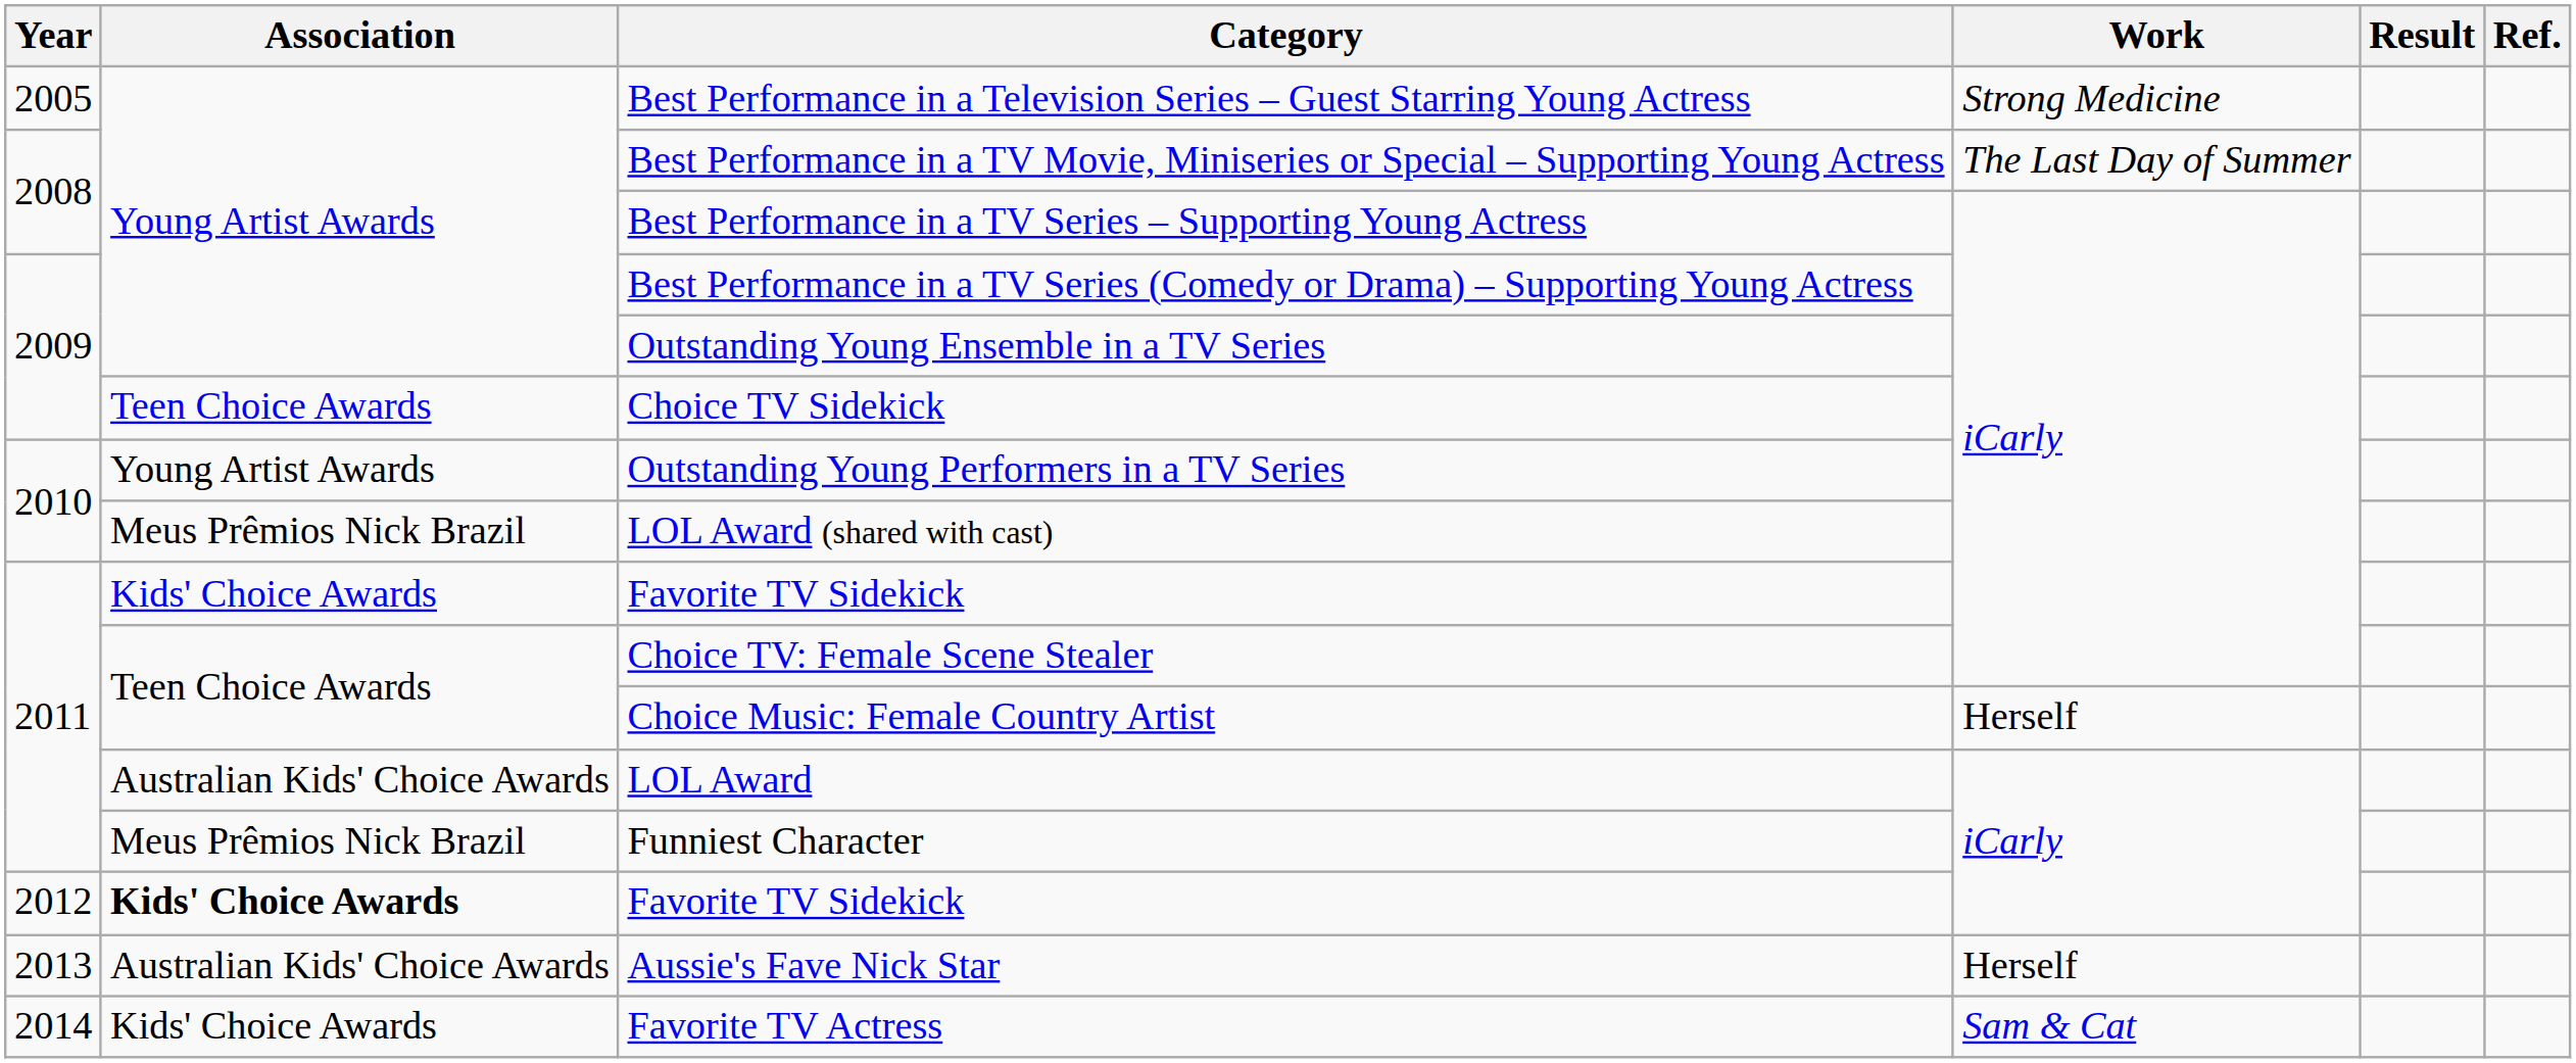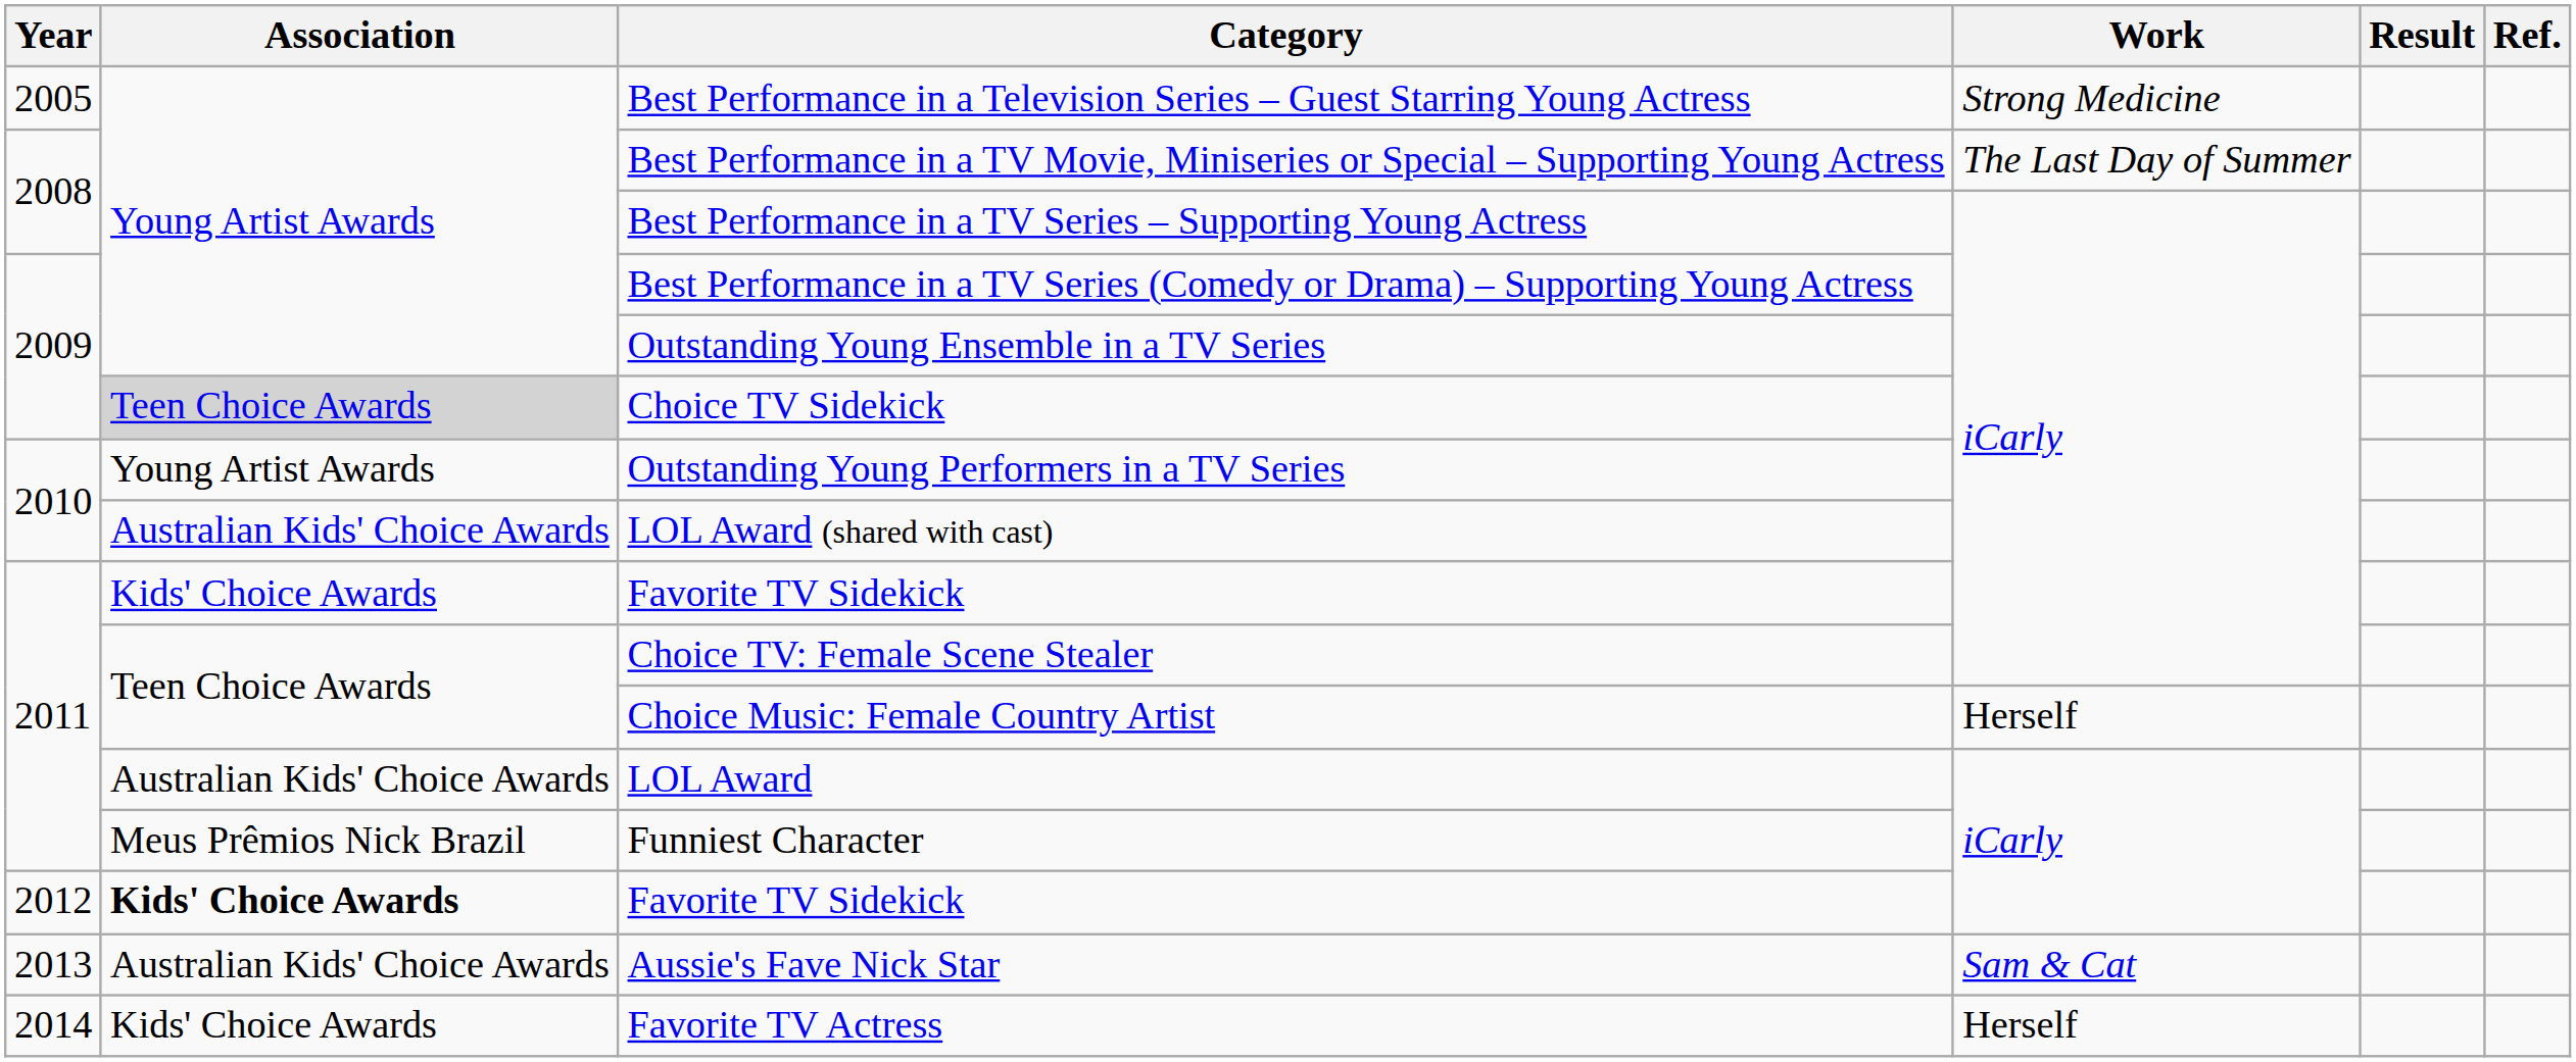 <table class="wikitable sortable">
 <tr>
 <th>Year</th>
 <th>Association</th>
 <th>Category</th>
 <th>Work</th>
 <th>Result</th>
 <th class="unsortable">Ref.</th>
 </tr>
 <tr>
 <td>2005</td>
 <td rowspan="5"><a href='#'>Young Artist Awards</a></td>
 <td><a href='#'>Best Performance in a Television Series – Guest Starring Young Actress</a></td>
 <td><em>Strong Medicine</em></td>
 <td></td>
 <td style="text-align:center;"></td>
 </tr>
 <tr>
 <td rowspan="2">2008</td>
 <td><a href='#'>Best Performance in a TV Movie, Miniseries or Special – Supporting Young Actress</a></td>
 <td><em>The Last Day of Summer</em></td>
 <td></td>
 <td style="text-align:center;"></td>
 </tr>
 <tr>
 <td><a href='#'>Best Performance in a TV Series – Supporting Young Actress</a></td>
 <td rowspan="8"><em><a href='#'>iCarly</a></em></td>
 <td></td>
 <td style="text-align:center;"></td>
 </tr>
 <tr>
 <td rowspan="3">2009</td>
 <td><a href='#'>Best Performance in a TV Series (Comedy or Drama) – Supporting Young Actress</a></td>
 <td></td>
 <td style="text-align:center;"></td>
 </tr>
 <tr>
 <td><a href='#'>Outstanding Young Ensemble in a TV Series</a></td>
 <td></td>
 <td style="text-align:center;"></td>
 </tr>
 <tr>
-<td><a href='#'>Teen Choice Awards</a></td>
+<td style="background: lightgrey;"><a href='#'>Teen Choice Awards</a></td>
 <td><a href='#'>Choice TV Sidekick</a></td>
 <td></td>
 <td style="text-align:center;"></td>
 </tr>
 <tr>
 <td rowspan="2">2010</td>
 <td>Young Artist Awards</td>
 <td><a href='#'>Outstanding Young Performers in a TV Series</a></td>
 <td></td>
 <td style="text-align:center;"></td>
 </tr>
 <tr>
-<td>Meus Prêmios Nick Brazil</td>
+<td style="white-space:nowrap;"><a href='#'>Australian Kids' Choice Awards</a></td>
 <td><a href='#'>LOL Award</a> <small>(shared with cast)</small></td>
 <td></td>
 <td style="text-align:center;"></td>
 </tr>
 <tr>
 <td rowspan="5">2011</td>
 <td><a href='#'>Kids' Choice Awards</a></td>
 <td><a href='#'>Favorite TV Sidekick</a></td>
 <td></td>
 <td style="text-align:center;"></td>
 </tr>
 <tr>
 <td rowspan="2">Teen Choice Awards</td>
 <td><a href='#'>Choice TV: Female Scene Stealer</a></td>
 <td></td>
 <td style="text-align:center;"></td>
 </tr>
 <tr>
 <td><a href='#'>Choice Music: Female Country Artist</a></td>
 <td>Herself</td>
 <td></td>
 <td style="text-align:center;"></td>
 </tr>
 <tr>
 <td>Australian Kids' Choice Awards</td>
 <td><a href='#'>LOL Award</a></td>
 <td rowspan="3"><em><a href='#'>iCarly</a></em></td>
 <td></td>
 <td style="text-align:center;"></td>
 </tr>
 <tr>
 <td>Meus Prêmios Nick Brazil</td>
 <td>Funniest Character</td>
 <td></td>
 <td style="text-align:center;"></td>
 </tr>
 <tr>
 <td>2012</td>
 <td><strong>Kids' Choice Awards</strong></td>
 <td><a href='#'>Favorite TV Sidekick</a></td>
 <td></td>
 <td style="text-align:center;"></td>
 </tr>
 <tr>
 <td>2013</td>
 <td>Australian Kids' Choice Awards</td>
 <td><a href='#'>Aussie's Fave Nick Star</a></td>
-<td>Herself</td>
+<td><em><a href='#'>Sam & Cat</a></em></td>
 <td></td>
 <td style="text-align:center;"></td>
 </tr>
 <tr>
 <td>2014</td>
 <td>Kids' Choice Awards</td>
 <td><a href='#'>Favorite TV Actress</a></td>
-<td><em><a href='#'>Sam & Cat</a></em></td>
+<td>Herself</td>
 <td></td>
 <td style="text-align:center;"></td>
 </tr>
 </table>
